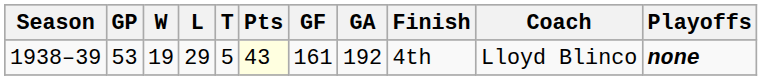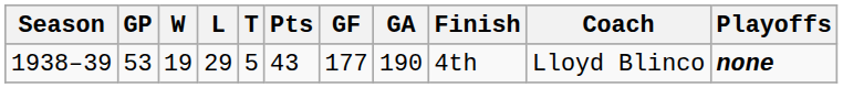 <table class="wikitable">
 <tr>
 <th>Season</th>
 <th>GP</th>
 <th>W</th>
 <th>L</th>
 <th>T</th>
 <th>Pts</th>
 <th>GF</th>
 <th>GA</th>
 <th>Finish</th>
 <th>Coach</th>
 <th>Playoffs</th>
 </tr>
 <tr>
 <td>1938–39</td>
 <td>53</td>
 <td>19</td>
 <td>29</td>
 <td>5</td>
-<td style="background: lightyellow;">43</td>
-<td>161</td>
-<td>192</td>
+<td>43</td>
+<td>177</td>
+<td>190</td>
 <td>4th</td>
 <td>Lloyd Blinco</td>
 <td><strong><em>none</em></strong></td>
 </tr>
 </table>
